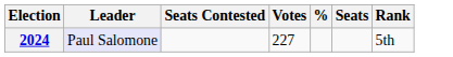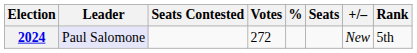 <table class="wikitable">
 <tr>
 <th>Election</th>
 <th>Leader</th>
 <th>Seats Contested</th>
 <th>Votes</th>
 <th>%</th>
 <th>Seats</th>
+<th>+/–</th>
 <th>Rank</th>
 </tr>
 <tr>
 <th><a href='#'>2024</a></th>
 <td style="background: lavender;">Paul Salomone</td>
 <td></td>
-<td>227</td>
+<td>272</td>
 <td></td>
 <td></td>
+<td><em>New</em></td>
 <td>5th</td>
 </tr>
 </table>
